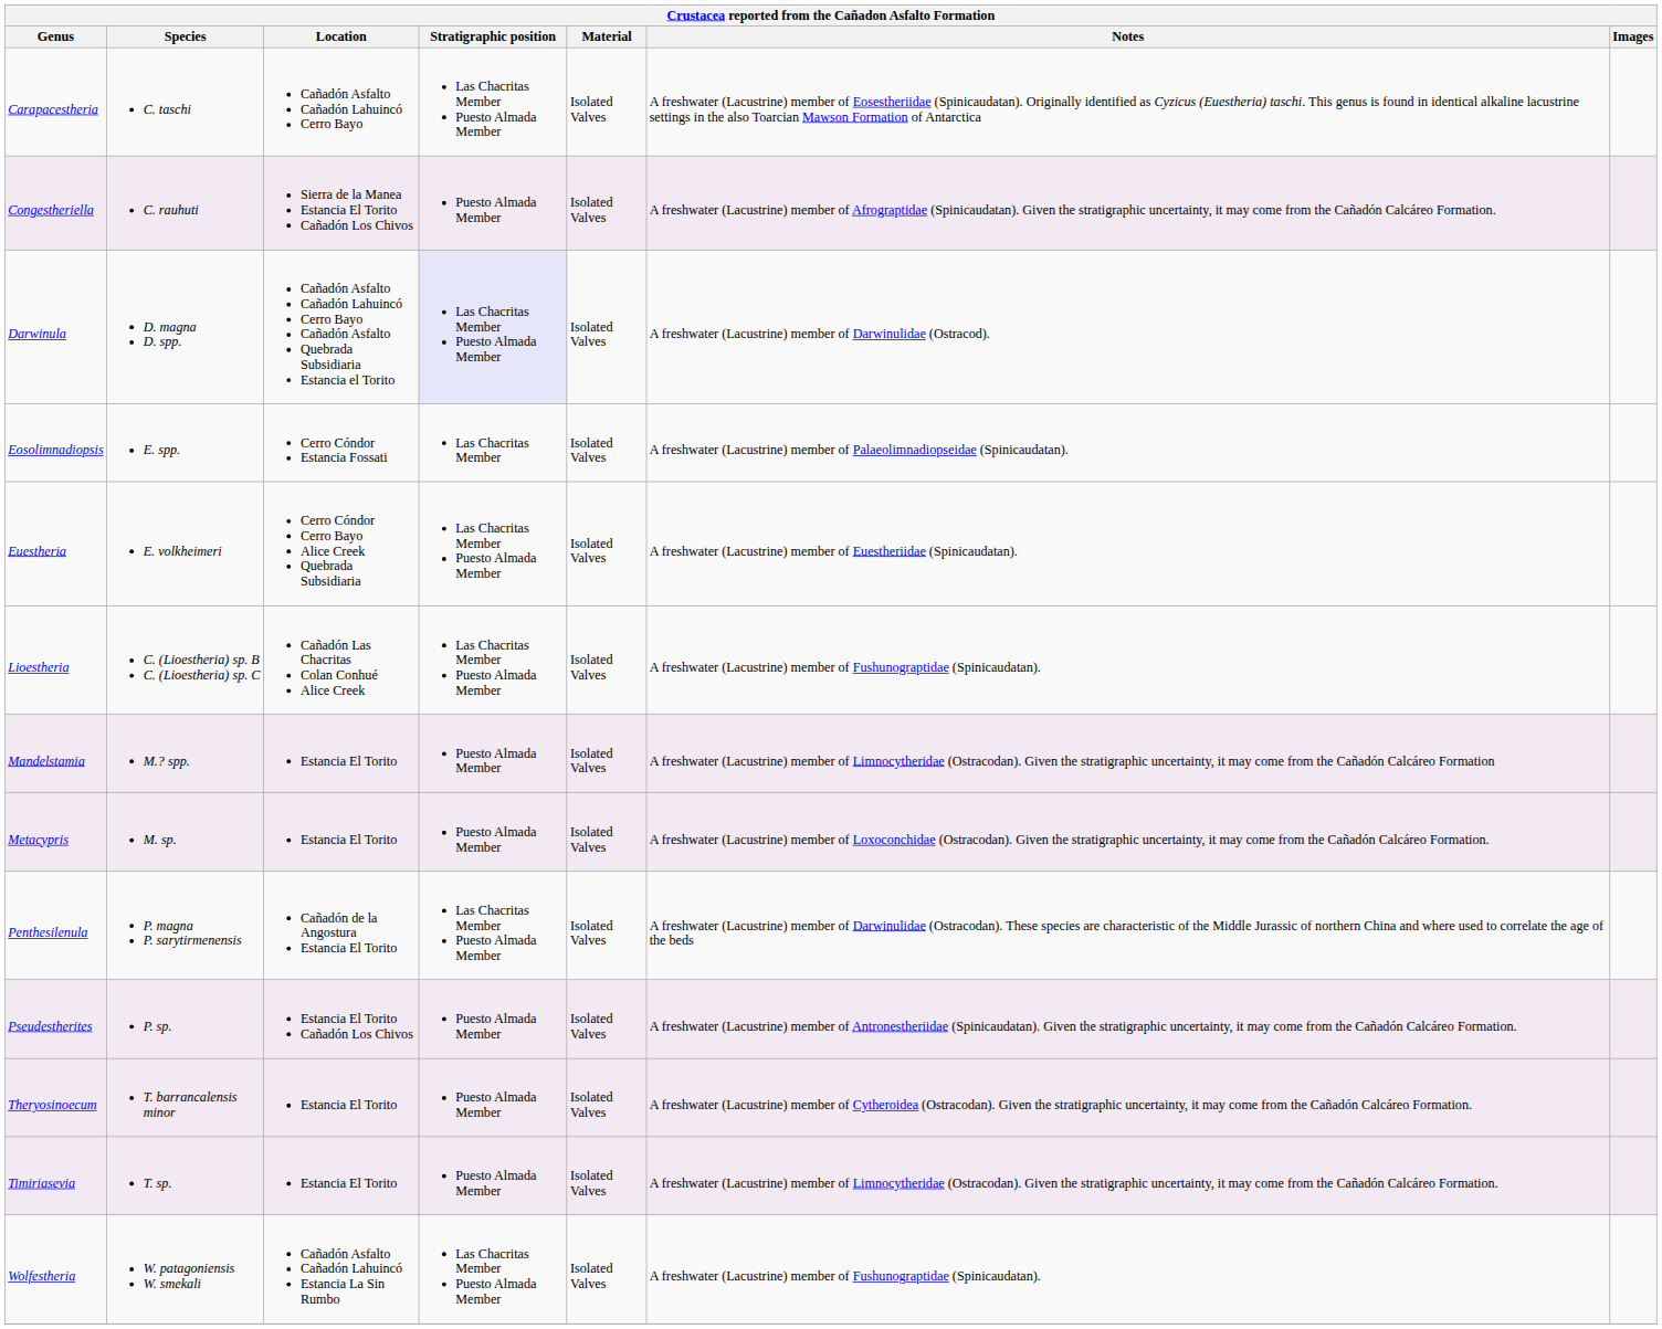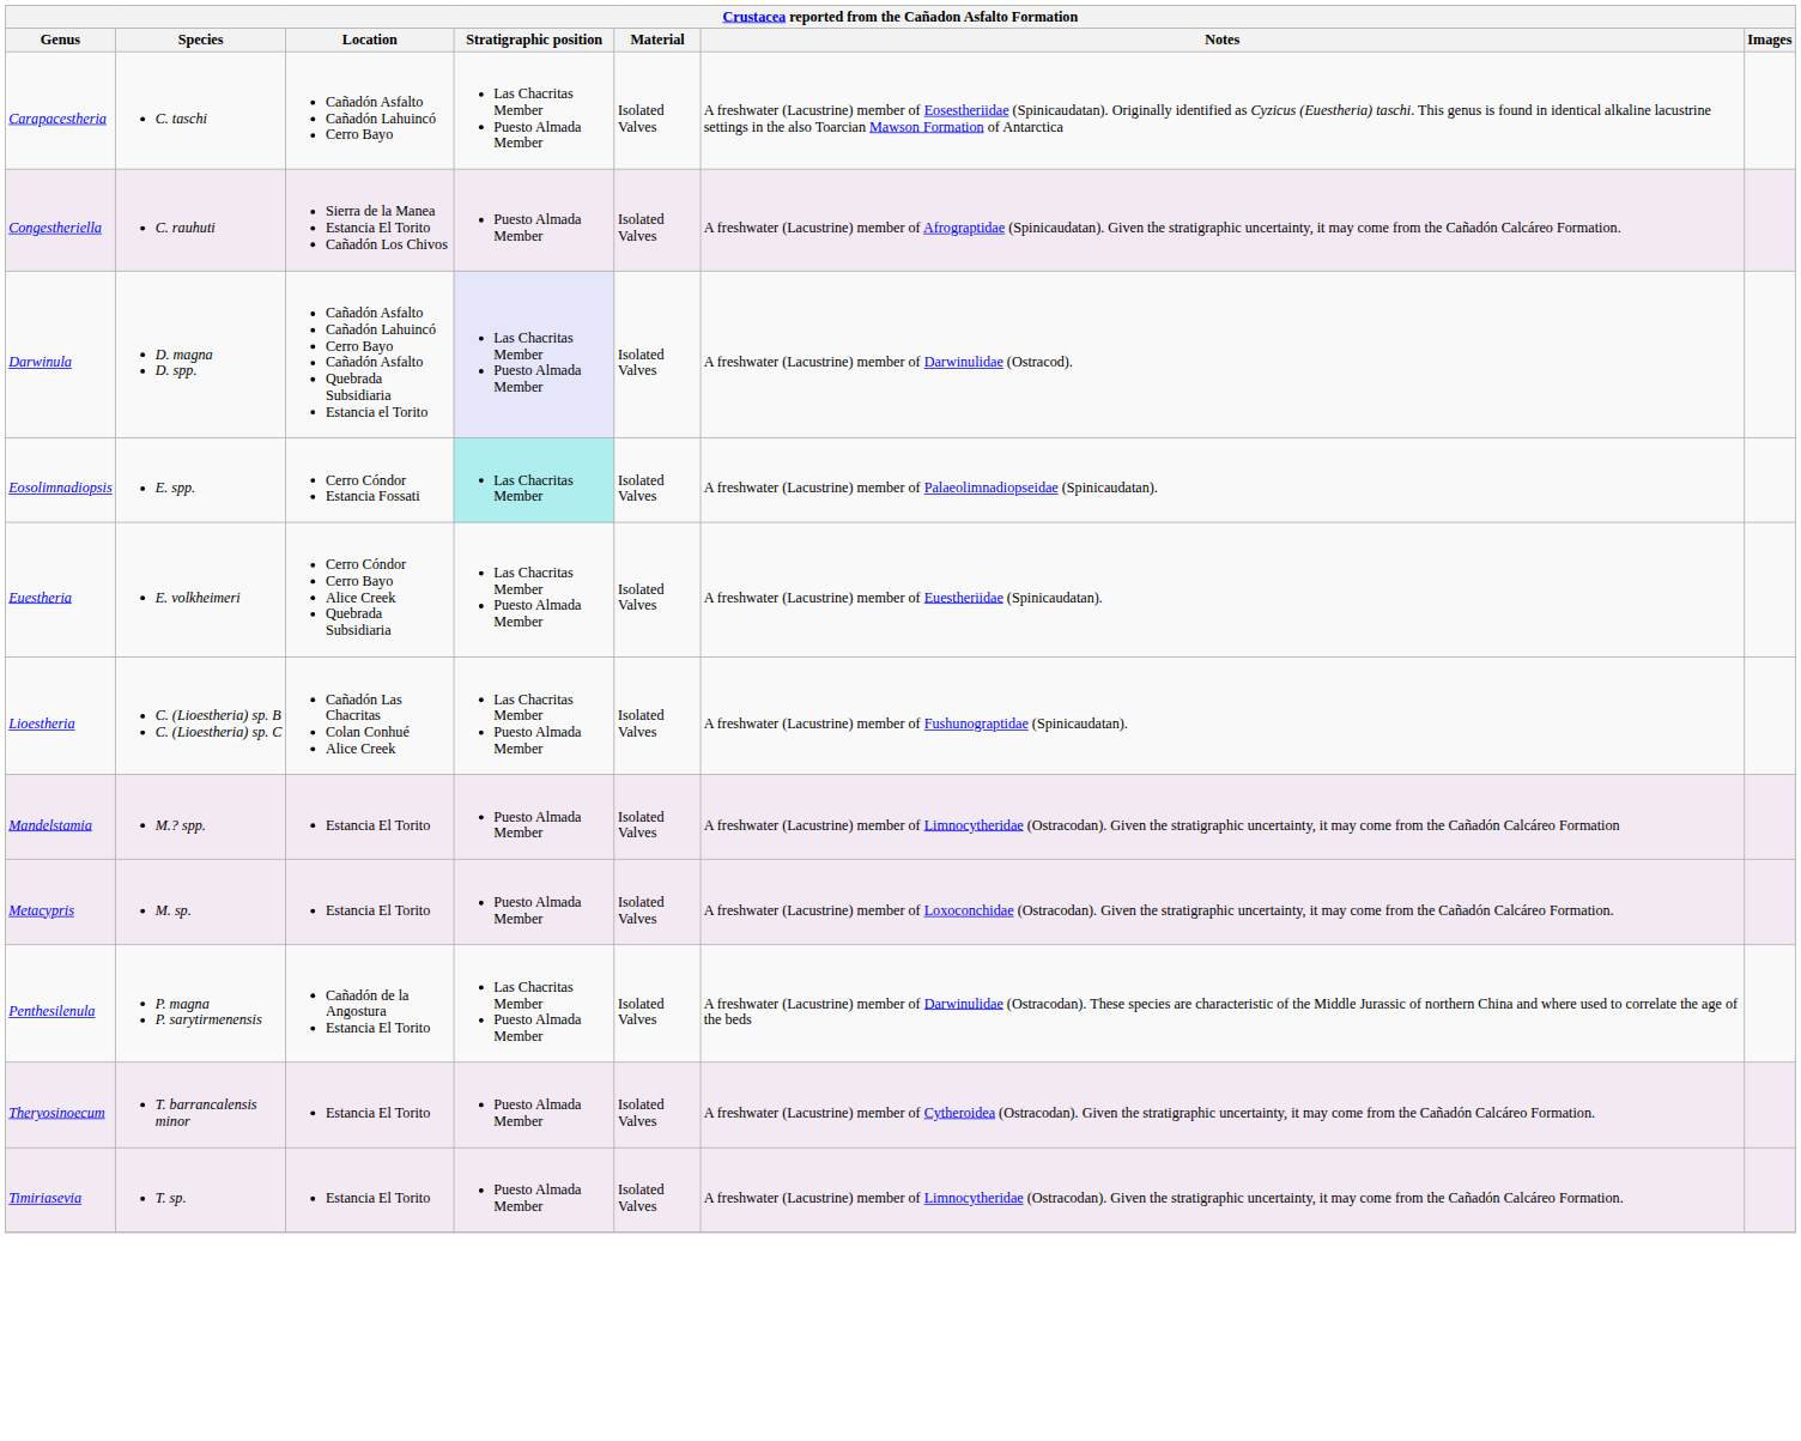 <table class="wikitable sortable">
 <tr>
 <th colspan="7" align="center"><strong><a href='#'>Crustacea</a> reported from the Cañadon Asfalto Formation</strong></th>
 </tr>
 <tr>
 <th>Genus</th>
 <th>Species</th>
 <th>Location</th>
 <th>Stratigraphic position</th>
 <th>Material</th>
 <th>Notes</th>
 <th>Images</th>
 </tr>
 <tr>
 <td><br><em><a href='#'>Carapacestheria</a></em></td>
 <td><br><ul><li><em>C. taschi</em></li></ul></td>
 <td><br><ul><li>Cañadón Asfalto</li><li>Cañadón Lahuincó</li><li>Cerro Bayo</li></ul></td>
 <td><br><ul><li>Las Chacritas Member</li><li>Puesto Almada Member</li></ul></td>
 <td><br>Isolated Valves</td>
 <td><br>A freshwater (Lacustrine) member of <a href='#'>Eosestheriidae</a> (Spinicaudatan). Originally identified as <em>Cyzicus (Euestheria) taschi</em>. This genus is found in identical alkaline lacustrine settings in the also Toarcian <a href='#'>Mawson Formation</a> of Antarctica</td>
 <td></td>
 </tr>
 <tr>
 <td style="background:#f3e9f3;"><br><em><a href='#'>Congestheriella</a></em></td>
 <td style="background:#f3e9f3;"><br><ul><li><em>C. rauhuti</em></li></ul></td>
 <td style="background:#f3e9f3;"><br><ul><li>Sierra de la Manea</li><li>Estancia El Torito</li><li>Cañadón Los Chivos</li></ul></td>
 <td style="background:#f3e9f3;"><br><ul><li>Puesto Almada Member</li></ul></td>
 <td style="background:#f3e9f3;"><br>Isolated Valves</td>
 <td style="background:#f3e9f3;"><br>A freshwater (Lacustrine) member of <a href='#'>Afrograptidae</a> (Spinicaudatan). Given the stratigraphic uncertainty, it may come from the Cañadón Calcáreo Formation.</td>
 <td style="background:#f3e9f3;"></td>
 </tr>
 <tr>
 <td><br><em><a href='#'>Darwinula</a></em></td>
 <td><br><ul><li><em>D. magna</em></li><li><em>D. spp.</em></li></ul></td>
 <td><br><ul><li>Cañadón Asfalto</li><li>Cañadón Lahuincó</li><li>Cerro Bayo</li><li>Cañadón Asfalto</li><li>Quebrada Subsidiaria</li><li>Estancia el Torito</li></ul></td>
 <td style="background: lavender;"><br><ul><li>Las Chacritas Member</li><li>Puesto Almada Member</li></ul></td>
 <td><br>Isolated Valves</td>
 <td><br>A freshwater (Lacustrine) member of <a href='#'>Darwinulidae</a> (Ostracod).</td>
 <td></td>
 </tr>
 <tr>
 <td><br><em><a href='#'>Eosolimnadiopsis</a></em></td>
 <td><br><ul><li><em>E. spp.</em></li></ul></td>
 <td><br><ul><li>Cerro Cóndor</li><li>Estancia Fossati</li></ul></td>
-<td><br><ul><li>Las Chacritas Member</li></ul></td>
+<td style="background: paleturquoise;"><br><ul><li>Las Chacritas Member</li></ul></td>
 <td><br>Isolated Valves</td>
 <td><br>A freshwater (Lacustrine) member of <a href='#'>Palaeolimnadiopseidae</a> (Spinicaudatan).</td>
 <td></td>
 </tr>
 <tr>
 <td><br><em><a href='#'>Euestheria</a></em></td>
 <td><br><ul><li><em>E. volkheimeri</em></li></ul></td>
 <td><br><ul><li>Cerro Cóndor</li><li>Cerro Bayo</li><li>Alice Creek</li><li>Quebrada Subsidiaria</li></ul></td>
 <td><br><ul><li>Las Chacritas Member</li><li>Puesto Almada Member</li></ul></td>
 <td><br>Isolated Valves</td>
 <td><br>A freshwater (Lacustrine) member of <a href='#'>Euestheriidae</a> (Spinicaudatan).</td>
 <td></td>
 </tr>
 <tr>
 <td><br><em><a href='#'>Lioestheria</a></em></td>
 <td><br><ul><li><em>C. (Lioestheria) sp. B</em></li><li><em>C. (Lioestheria) sp. C</em></li></ul></td>
 <td><br><ul><li>Cañadón Las Chacritas</li><li>Colan Conhué</li><li>Alice Creek</li></ul></td>
 <td><br><ul><li>Las Chacritas Member</li><li>Puesto Almada Member</li></ul></td>
 <td><br>Isolated Valves</td>
 <td><br>A freshwater (Lacustrine) member of <a href='#'>Fushunograptidae</a> (Spinicaudatan).</td>
 <td><br></td>
 </tr>
 <tr>
 <td style="background:#f3e9f3;"><br><em><a href='#'>Mandelstamia</a></em></td>
 <td style="background:#f3e9f3;"><br><ul><li><em>M.? spp.</em></li></ul></td>
 <td style="background:#f3e9f3;"><br><ul><li>Estancia El Torito</li></ul></td>
 <td style="background:#f3e9f3;"><br><ul><li>Puesto Almada Member</li></ul></td>
 <td style="background:#f3e9f3;"><br>Isolated Valves</td>
 <td style="background:#f3e9f3;"><br>A freshwater (Lacustrine) member of <a href='#'>Limnocytheridae</a> (Ostracodan). Given the stratigraphic uncertainty, it may come from the Cañadón Calcáreo Formation</td>
 <td style="background:#f3e9f3;"></td>
 </tr>
 <tr>
 <td style="background:#f3e9f3;"><br><em><a href='#'>Metacypris</a></em></td>
 <td style="background:#f3e9f3;"><br><ul><li><em>M. sp.</em></li></ul></td>
 <td style="background:#f3e9f3;"><br><ul><li>Estancia El Torito</li></ul></td>
 <td style="background:#f3e9f3;"><br><ul><li>Puesto Almada Member</li></ul></td>
 <td style="background:#f3e9f3;"><br>Isolated Valves</td>
 <td style="background:#f3e9f3;"><br>A freshwater (Lacustrine) member of <a href='#'>Loxoconchidae</a> (Ostracodan). Given the stratigraphic uncertainty, it may come from the Cañadón Calcáreo Formation.</td>
 <td style="background:#f3e9f3;"></td>
 </tr>
 <tr>
 <td><br><em><a href='#'>Penthesilenula</a></em></td>
 <td><br><ul><li><em>P. magna</em></li><li><em>P. sarytirmenensis</em></li></ul></td>
 <td><br><ul><li>Cañadón de la Angostura</li><li>Estancia El Torito</li></ul></td>
 <td><br><ul><li>Las Chacritas Member</li><li>Puesto Almada Member</li></ul></td>
 <td><br>Isolated Valves</td>
 <td><br>A freshwater (Lacustrine) member of <a href='#'>Darwinulidae</a> (Ostracodan). These species are characteristic of the Middle Jurassic of northern China and where used to correlate the age of the beds</td>
 <td></td>
 </tr>
 <tr>
-<td style="background:#f3e9f3;"><br><em><a href='#'>Pseudestherites</a></em></td>
-<td style="background:#f3e9f3;"><br><ul><li><em>P. sp.</em></li></ul></td>
-<td style="background:#f3e9f3;"><br><ul><li>Estancia El Torito</li><li>Cañadón Los Chivos</li></ul></td>
-<td style="background:#f3e9f3;"><br><ul><li>Puesto Almada Member</li></ul></td>
-<td style="background:#f3e9f3;"><br>Isolated Valves</td>
-<td style="background:#f3e9f3;"><br>A freshwater (Lacustrine) member of <a href='#'>Antronestheriidae</a> (Spinicaudatan). Given the stratigraphic uncertainty, it may come from the Cañadón Calcáreo Formation.</td>
-<td style="background:#f3e9f3;"></td>
-</tr>
-<tr>
 <td style="background:#f3e9f3;"><br><em><a href='#'>Theryosinoecum</a></em></td>
 <td style="background:#f3e9f3;"><br><ul><li><em>T. barrancalensis minor</em></li></ul></td>
 <td style="background:#f3e9f3;"><br><ul><li>Estancia El Torito</li></ul></td>
 <td style="background:#f3e9f3;"><br><ul><li>Puesto Almada Member</li></ul></td>
 <td style="background:#f3e9f3;"><br>Isolated Valves</td>
 <td style="background:#f3e9f3;"><br>A freshwater (Lacustrine) member of <a href='#'>Cytheroidea</a> (Ostracodan). Given the stratigraphic uncertainty, it may come from the Cañadón Calcáreo Formation.</td>
 <td style="background:#f3e9f3;"></td>
 </tr>
 <tr>
 <td style="background:#f3e9f3;"><br><em><a href='#'>Timiriasevia</a></em></td>
 <td style="background:#f3e9f3;"><br><ul><li><em>T. sp.</em></li></ul></td>
 <td style="background:#f3e9f3;"><br><ul><li>Estancia El Torito</li></ul></td>
 <td style="background:#f3e9f3;"><br><ul><li>Puesto Almada Member</li></ul></td>
 <td style="background:#f3e9f3;"><br>Isolated Valves</td>
 <td style="background:#f3e9f3;"><br>A freshwater (Lacustrine) member of <a href='#'>Limnocytheridae</a> (Ostracodan). Given the stratigraphic uncertainty, it may come from the Cañadón Calcáreo Formation.</td>
 <td style="background:#f3e9f3;"></td>
 </tr>
 <tr>
-<td><br><em><a href='#'>Wolfestheria</a></em></td>
-<td><br><ul><li><em>W. patagoniensis</em></li><li><em>W. smekali</em></li></ul></td>
-<td><br><ul><li>Cañadón Asfalto</li><li>Cañadón Lahuincó</li><li>Estancia La Sin Rumbo</li></ul></td>
-<td><br><ul><li>Las Chacritas Member</li><li>Puesto Almada Member</li></ul></td>
-<td><br>Isolated Valves</td>
-<td><br>A freshwater (Lacustrine) member of <a href='#'>Fushunograptidae</a> (Spinicaudatan).</td>
-<td></td>
-</tr>
-<tr>
 </tr>
 </table>
